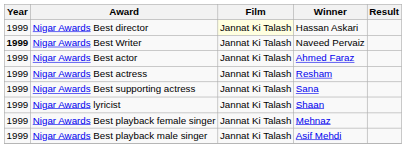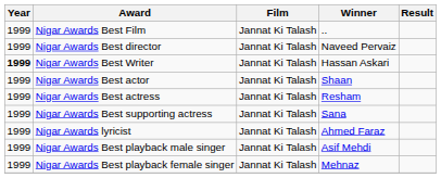 <table class="wikitable sortable">
 <tr>
 <th>Year</th>
 <th>Award</th>
 <th>Film</th>
 <th>Winner</th>
 <th>Result</th>
 </tr>
 <tr>
 <td>1999</td>
+<td><a href='#'>Nigar Awards</a> Best Film</td>
+<td>Jannat Ki Talash</td>
+<td>..</td>
+<td></td>
+</tr>
+<tr>
+<td>1999</td>
 <td><a href='#'>Nigar Awards</a> Best director</td>
-<td style="background: lightyellow;">Jannat Ki Talash</td>
-<td>Hassan Askari</td>
+<td>Jannat Ki Talash</td>
+<td>Naveed Pervaiz</td>
 <td></td>
 </tr>
 <tr>
 <td><strong>1999</strong></td>
 <td><a href='#'>Nigar Awards</a> Best Writer</td>
 <td>Jannat Ki Talash</td>
-<td>Naveed Pervaiz</td>
+<td>Hassan Askari</td>
 <td></td>
 </tr>
 <tr>
 <td>1999</td>
 <td><a href='#'>Nigar Awards</a> Best actor</td>
 <td>Jannat Ki Talash</td>
-<td><a href='#'>Ahmed Faraz</a></td>
+<td><a href='#'>Shaan</a></td>
 <td></td>
 </tr>
 <tr>
 <td>1999</td>
 <td><a href='#'>Nigar Awards</a> Best actress</td>
 <td>Jannat Ki Talash</td>
 <td><a href='#'>Resham</a></td>
 <td></td>
 </tr>
 <tr>
 <td>1999</td>
 <td><a href='#'>Nigar Awards</a> Best supporting actress</td>
 <td>Jannat Ki Talash</td>
 <td><a href='#'>Sana</a></td>
 <td></td>
 </tr>
 <tr>
 <td>1999</td>
 <td><a href='#'>Nigar Awards</a> lyricist</td>
 <td>Jannat Ki Talash</td>
-<td><a href='#'>Shaan</a></td>
+<td><a href='#'>Ahmed Faraz</a></td>
+<td></td>
+</tr>
+<tr>
+<td>1999</td>
+<td><a href='#'>Nigar Awards</a> Best playback male singer</td>
+<td>Jannat Ki Talash</td>
+<td><a href='#'>Asif Mehdi</a></td>
 <td></td>
 </tr>
 <tr>
 <td>1999</td>
 <td><a href='#'>Nigar Awards</a> Best playback female singer</td>
 <td>Jannat Ki Talash</td>
 <td><a href='#'>Mehnaz</a></td>
 <td></td>
 </tr>
 <tr>
-<td>1999</td>
-<td><a href='#'>Nigar Awards</a> Best playback male singer</td>
-<td>Jannat Ki Talash</td>
-<td><a href='#'>Asif Mehdi</a></td>
-<td></td>
-</tr>
-<tr>
 </tr>
 </table>
